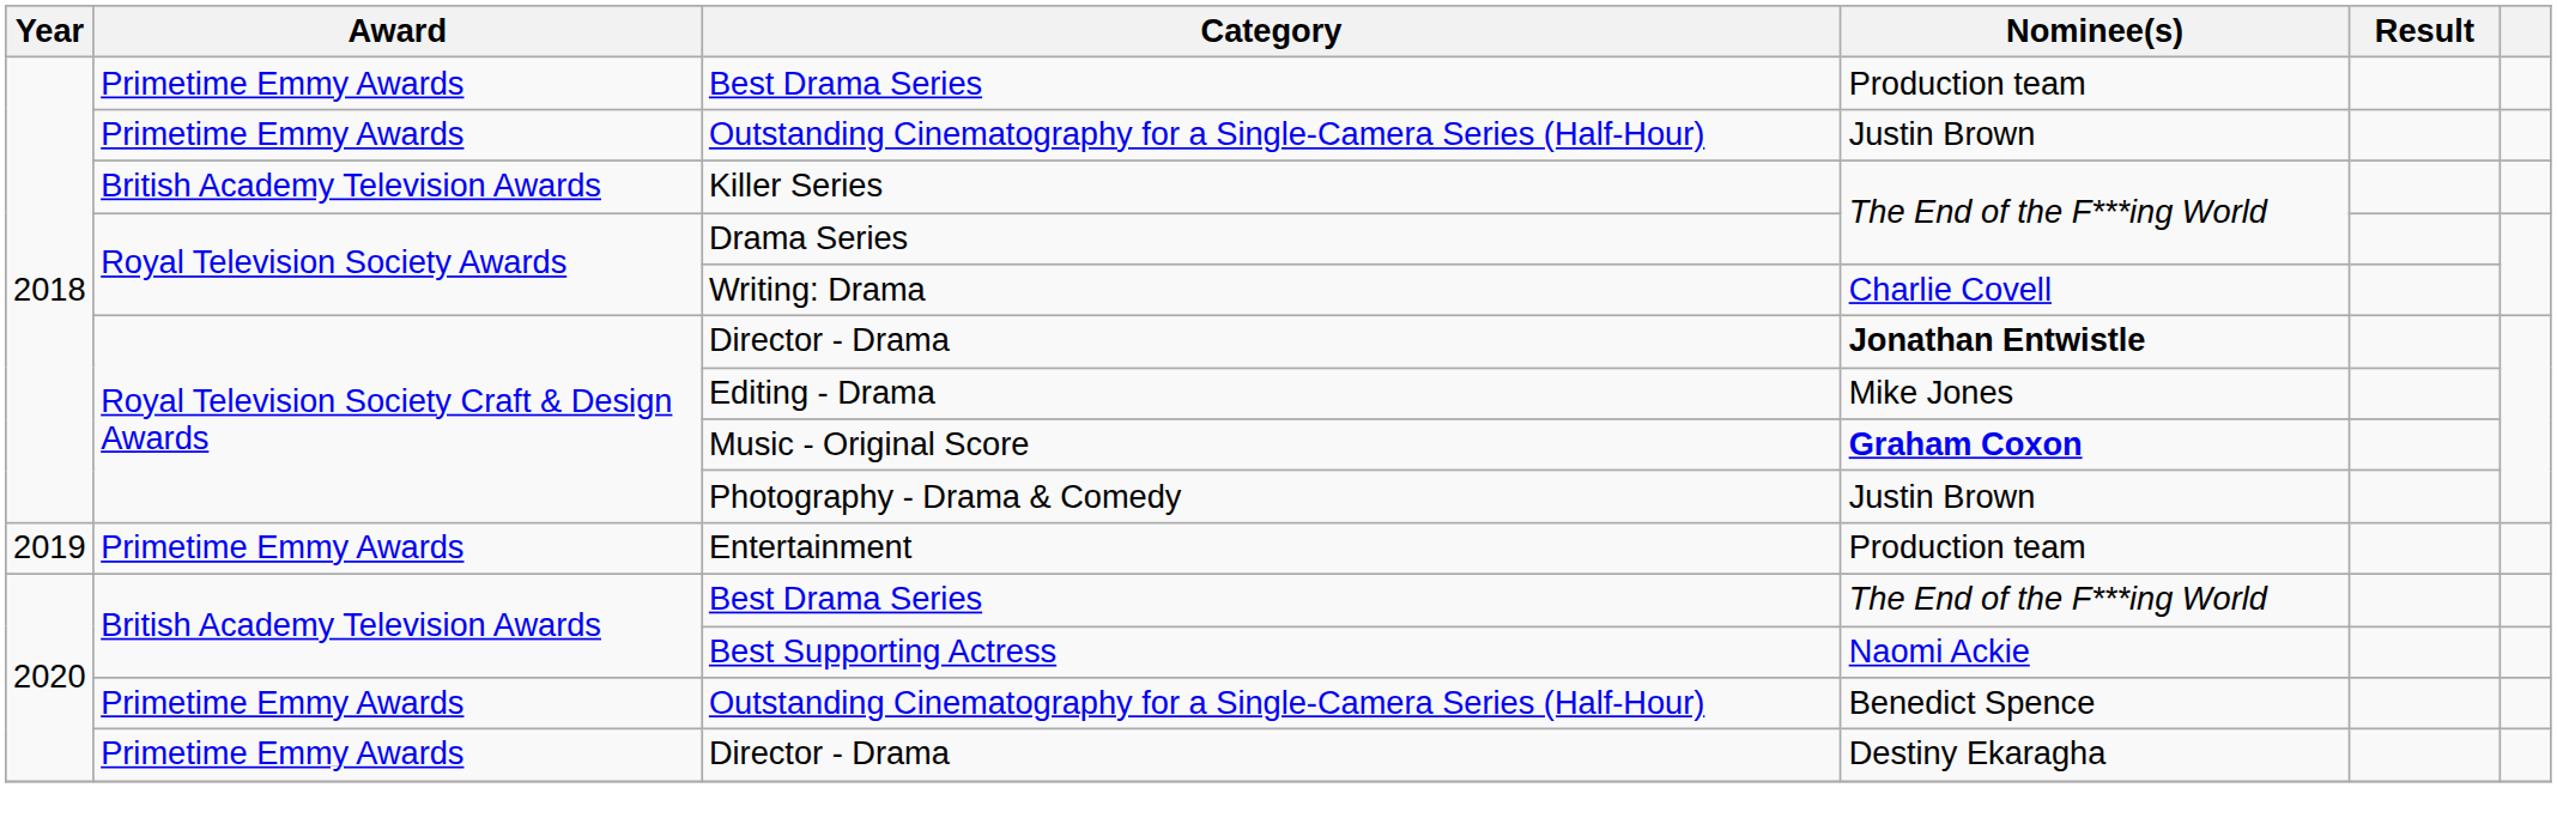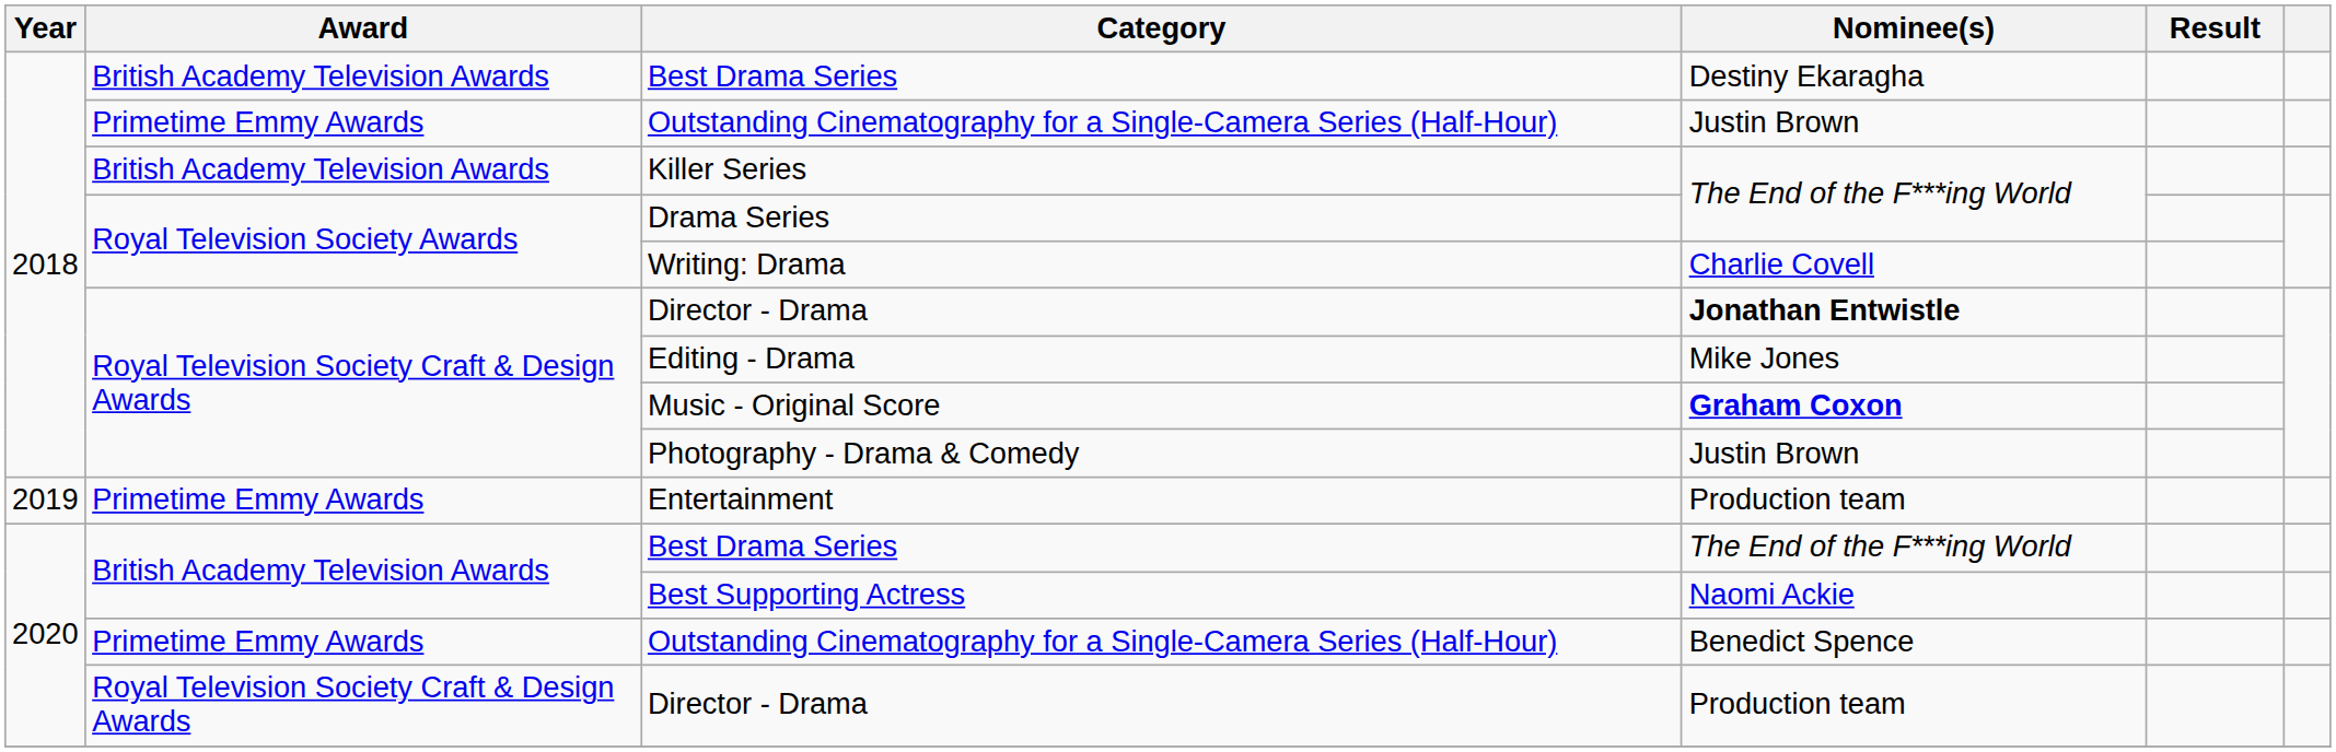 <table class="wikitable sortable plainrowheaders" style="width:99%;">
 <tr>
 <th width="3%">Year</th>
 <th width="24%">Award</th>
 <th width="45%">Category</th>
 <th width="20%">Nominee(s)</th>
 <th width="6%">Result</th>
 <th scope="col" class="unsortable" width="3%"></th>
 </tr>
 <tr>
 <td rowspan="9">2018</td>
-<td><a href='#'>Primetime Emmy Awards</a></td>
+<td><a href='#'>British Academy Television Awards</a></td>
 <td><a href='#'>Best Drama Series</a></td>
-<td>Production team</td>
+<td>Destiny Ekaragha</td>
 <td></td>
 <td style="text-align:center;"></td>
 </tr>
 <tr>
 <td><a href='#'>Primetime Emmy Awards</a></td>
 <td><a href='#'>Outstanding Cinematography for a Single-Camera Series (Half-Hour)</a></td>
 <td>Justin Brown</td>
 <td></td>
 <td style="text-align:center;"></td>
 </tr>
 <tr>
 <td><a href='#'>British Academy Television Awards</a></td>
 <td>Killer Series</td>
 <td rowspan="2"><em>The End of the F***ing World</em></td>
 <td></td>
 <td></td>
 </tr>
 <tr>
 <td rowspan="2"><a href='#'>Royal Television Society Awards</a></td>
 <td>Drama Series</td>
 <td></td>
 <td style="text-align:center;" rowspan="2"></td>
 </tr>
 <tr>
 <td>Writing: Drama</td>
 <td><a href='#'>Charlie Covell</a></td>
 <td></td>
 </tr>
 <tr>
 <td rowspan="4"><a href='#'>Royal Television Society Craft & Design Awards</a></td>
 <td>Director - Drama</td>
 <td><strong>Jonathan Entwistle</strong></td>
 <td></td>
 <td style="text-align:center;" rowspan="4"></td>
 </tr>
 <tr>
 <td>Editing - Drama</td>
 <td>Mike Jones</td>
 <td></td>
 </tr>
 <tr>
 <td>Music - Original Score</td>
 <td><strong><a href='#'>Graham Coxon</a></strong></td>
 <td></td>
 </tr>
 <tr>
 <td>Photography - Drama & Comedy</td>
 <td>Justin Brown</td>
 <td></td>
 </tr>
 <tr>
 <td>2019</td>
 <td><a href='#'>Primetime Emmy Awards</a></td>
 <td>Entertainment</td>
 <td>Production team</td>
 <td></td>
 <td style="text-align:center;"></td>
 </tr>
 <tr>
 <td rowspan=4>2020</td>
 <td rowspan=2><a href='#'>British Academy Television Awards</a></td>
 <td><a href='#'>Best Drama Series</a></td>
 <td><em>The End of the F***ing World</em></td>
 <td></td>
 <td style="text-align:center;"></td>
 </tr>
 <tr>
 <td><a href='#'>Best Supporting Actress</a></td>
 <td><a href='#'>Naomi Ackie</a></td>
 <td></td>
 <td style="text-align:center;"></td>
 </tr>
 <tr>
 <td><a href='#'>Primetime Emmy Awards</a></td>
 <td><a href='#'>Outstanding Cinematography for a Single-Camera Series (Half-Hour)</a></td>
 <td>Benedict Spence</td>
 <td></td>
 <td style="text-align:center;"></td>
 </tr>
 <tr>
-<td><a href='#'>Primetime Emmy Awards</a></td>
+<td><a href='#'>Royal Television Society Craft & Design Awards</a></td>
 <td>Director - Drama</td>
-<td>Destiny Ekaragha</td>
+<td>Production team</td>
 <td></td>
 <td style="text-align:center;"></td>
 </tr>
 <tr>
 </tr>
 </table>
